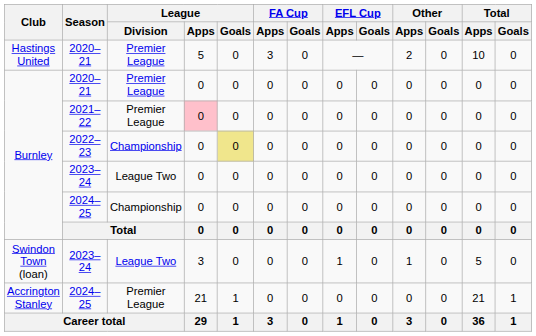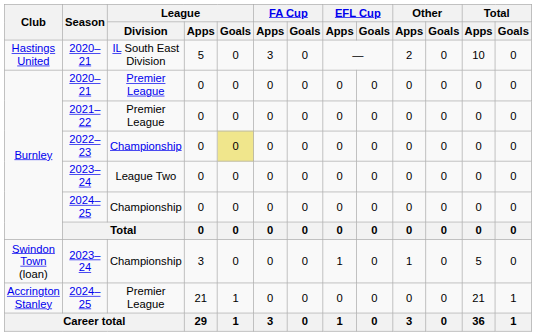 <table class="wikitable" style="text-align: center">
 <tr>
 <th rowspan="2">Club</th>
 <th rowspan="2">Season</th>
 <th colspan="3">League</th>
 <th colspan="2"><a href='#'>FA Cup</a></th>
 <th colspan="2"><a href='#'>EFL Cup</a></th>
 <th colspan="2">Other</th>
 <th colspan="2">Total</th>
 </tr>
 <tr>
 <th>Division</th>
 <th>Apps</th>
 <th>Goals</th>
 <th>Apps</th>
 <th>Goals</th>
 <th>Apps</th>
 <th>Goals</th>
 <th>Apps</th>
 <th>Goals</th>
 <th>Apps</th>
 <th>Goals</th>
 </tr>
 <tr>
 <td><a href='#'>Hastings United</a></td>
 <td><a href='#'>2020–21</a></td>
-<td><a href='#'>Premier League</a></td>
+<td><a href='#'>IL</a> South East Division</td>
 <td>5</td>
 <td>0</td>
 <td>3</td>
 <td>0</td>
 <td colspan="2">—</td>
 <td>2</td>
 <td>0</td>
 <td>10</td>
 <td>0</td>
 </tr>
 <tr>
 <td rowspan=6><a href='#'>Burnley</a></td>
 <td><a href='#'>2020–21</a></td>
 <td><a href='#'>Premier League</a></td>
 <td>0</td>
 <td>0</td>
 <td>0</td>
 <td>0</td>
 <td>0</td>
 <td>0</td>
 <td>0</td>
 <td>0</td>
 <td>0</td>
 <td>0</td>
 </tr>
 <tr>
 <td><a href='#'>2021–22</a></td>
 <td>Premier League</td>
-<td style="background: pink;">0</td>
+<td>0</td>
 <td>0</td>
 <td>0</td>
 <td>0</td>
 <td>0</td>
 <td>0</td>
 <td>0</td>
 <td>0</td>
 <td>0</td>
 <td>0</td>
 </tr>
 <tr>
 <td><a href='#'>2022–23</a></td>
 <td><a href='#'>Championship</a></td>
 <td>0</td>
 <td style="background: khaki;">0</td>
 <td>0</td>
 <td>0</td>
 <td>0</td>
 <td>0</td>
 <td>0</td>
 <td>0</td>
 <td>0</td>
 <td>0</td>
 </tr>
 <tr>
 <td><a href='#'>2023–24</a></td>
 <td>League Two</td>
 <td>0</td>
 <td>0</td>
 <td>0</td>
 <td>0</td>
 <td>0</td>
 <td>0</td>
 <td>0</td>
 <td>0</td>
 <td>0</td>
 <td>0</td>
 </tr>
 <tr>
 <td><a href='#'>2024–25</a></td>
 <td>Championship</td>
 <td>0</td>
 <td>0</td>
 <td>0</td>
 <td>0</td>
 <td>0</td>
 <td>0</td>
 <td>0</td>
 <td>0</td>
 <td>0</td>
 <td>0</td>
 </tr>
 <tr>
 <th colspan=2>Total</th>
 <th>0</th>
 <th>0</th>
 <th>0</th>
 <th>0</th>
 <th>0</th>
 <th>0</th>
 <th>0</th>
 <th>0</th>
 <th>0</th>
 <th>0</th>
 </tr>
 <tr>
 <td><a href='#'>Swindon Town</a> (loan)</td>
 <td><a href='#'>2023–24</a></td>
-<td><a href='#'>League Two</a></td>
+<td>Championship</td>
 <td>3</td>
 <td>0</td>
 <td>0</td>
 <td>0</td>
 <td>1</td>
 <td>0</td>
 <td>1</td>
 <td>0</td>
 <td>5</td>
 <td>0</td>
 </tr>
 <tr>
 <td><a href='#'>Accrington Stanley</a></td>
 <td><a href='#'>2024–25</a></td>
 <td>Premier League</td>
 <td>21</td>
 <td>1</td>
 <td>0</td>
 <td>0</td>
 <td>0</td>
 <td>0</td>
 <td>0</td>
 <td>0</td>
 <td>21</td>
 <td>1</td>
 </tr>
 <tr>
 <th colspan="3">Career total</th>
 <th>29</th>
 <th>1</th>
 <th>3</th>
 <th>0</th>
 <th>1</th>
 <th>0</th>
 <th>3</th>
 <th>0</th>
 <th>36</th>
 <th>1</th>
 </tr>
 </table>
